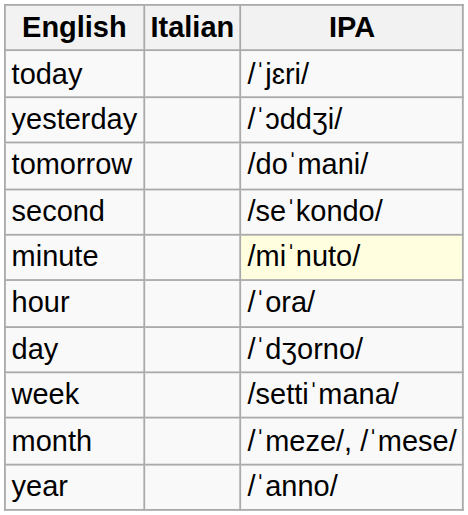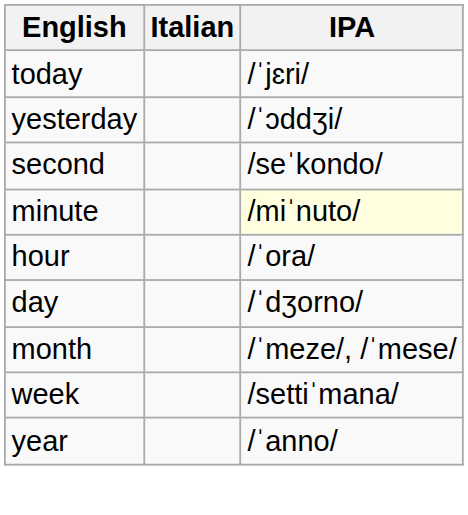 <table class="wikitable">
 <tr>
 <th>English</th>
 <th>Italian</th>
 <th>IPA</th>
 </tr>
 <tr>
 <td>today</td>
 <td></td>
 <td>/ˈjɛri/</td>
 </tr>
 <tr>
 <td>yesterday</td>
 <td></td>
 <td>/ˈɔddʒi/</td>
-</tr>
-<tr>
-<td>tomorrow</td>
-<td></td>
-<td>/doˈmani/</td>
 </tr>
 <tr>
 <td>second</td>
 <td></td>
 <td>/seˈkondo/</td>
 </tr>
 <tr>
 <td>minute</td>
 <td></td>
 <td style="background: lightyellow;">/miˈnuto/</td>
 </tr>
 <tr>
 <td>hour</td>
 <td></td>
 <td>/ˈora/</td>
 </tr>
 <tr>
 <td>day</td>
 <td></td>
 <td>/ˈdʒorno/</td>
 </tr>
 <tr>
+<td>month</td>
+<td></td>
+<td>/ˈmeze/, /ˈmese/</td>
+</tr>
+<tr>
 <td>week</td>
 <td></td>
 <td>/settiˈmana/</td>
-</tr>
-<tr>
-<td>month</td>
-<td></td>
-<td>/ˈmeze/, /ˈmese/</td>
 </tr>
 <tr>
 <td>year</td>
 <td></td>
 <td>/ˈanno/</td>
 </tr>
 </table>
